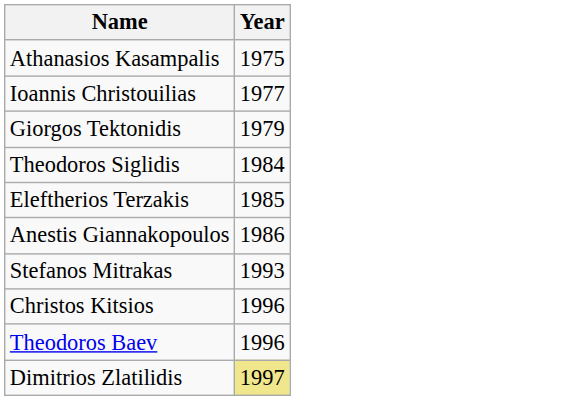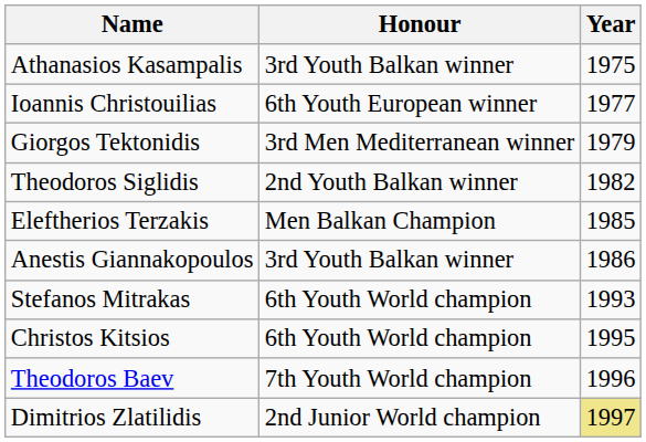 <table class="wikitable">
 <tr>
 <th>Name</th>
+<th>Honour</th>
 <th>Year</th>
 </tr>
 <tr>
 <td>Athanasios Kasampalis</td>
+<td>3rd Youth Balkan winner</td>
 <td>1975</td>
 </tr>
 <tr>
 <td>Ioannis Christouilias</td>
+<td>6th Youth European winner</td>
 <td>1977</td>
 </tr>
 <tr>
 <td>Giorgos Tektonidis</td>
+<td>3rd Men Mediterranean winner</td>
 <td>1979</td>
 </tr>
 <tr>
 <td>Theodoros Siglidis</td>
-<td>1984</td>
+<td>2nd Youth Balkan winner</td>
+<td>1982</td>
 </tr>
 <tr>
 <td>Eleftherios Terzakis</td>
+<td>Men Balkan Champion</td>
 <td>1985</td>
 </tr>
 <tr>
 <td>Anestis Giannakopoulos</td>
+<td>3rd Youth Balkan winner</td>
 <td>1986</td>
 </tr>
 <tr>
 <td>Stefanos Mitrakas</td>
+<td>6th Youth World champion</td>
 <td>1993</td>
 </tr>
 <tr>
 <td>Christos Kitsios</td>
-<td>1996</td>
+<td>6th Youth World champion</td>
+<td>1995</td>
 </tr>
 <tr>
 <td><a href='#'>Theodoros Baev</a></td>
+<td>7th Youth World champion</td>
 <td>1996</td>
 </tr>
 <tr>
 <td>Dimitrios Zlatilidis</td>
+<td>2nd Junior World champion</td>
 <td style="background: khaki;">1997</td>
 </tr>
 </table>
